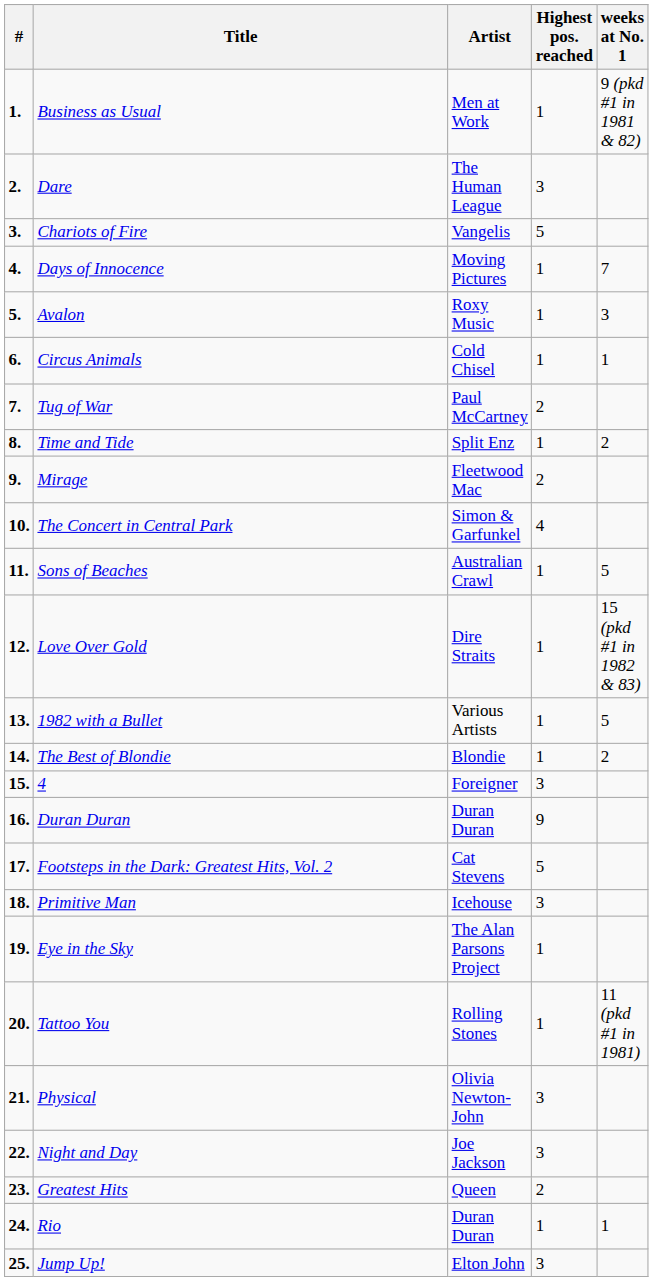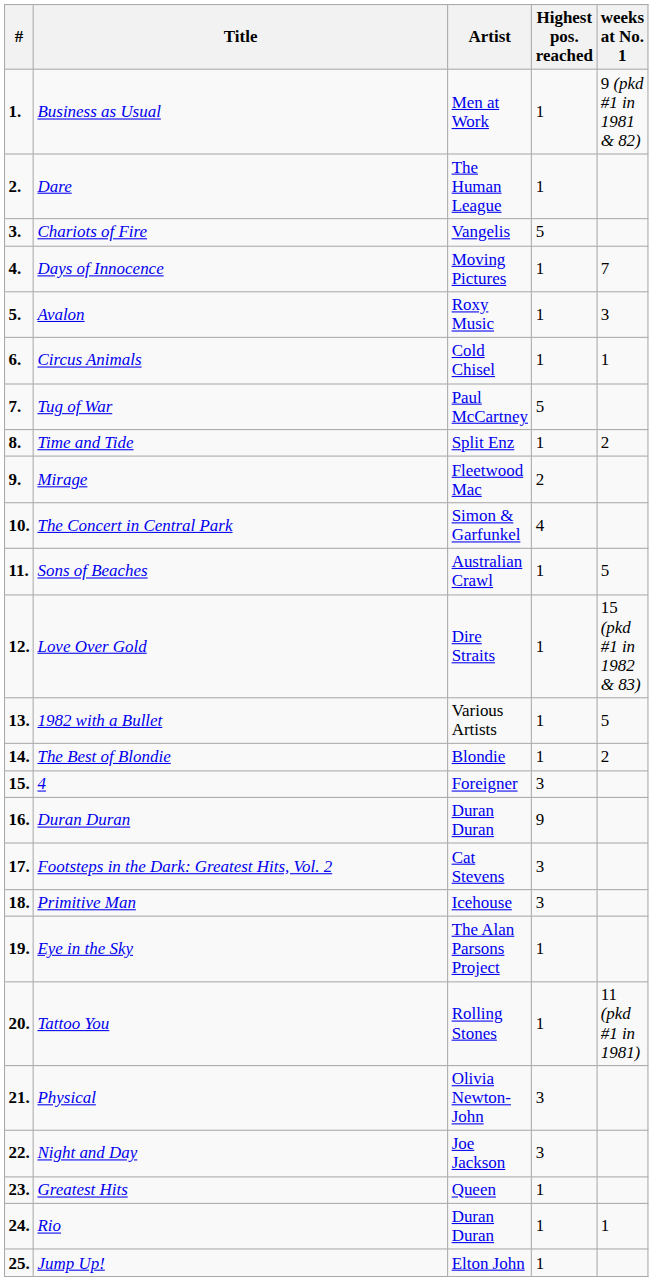 <table class="wikitable">
 <tr>
 <th>#</th>
 <th width="400">Title</th>
 <th>Artist</th>
 <th>Highest pos. reached</th>
 <th>weeks at No. 1</th>
 </tr>
 <tr>
 <td><strong>1.</strong></td>
 <td><em><a href='#'>Business as Usual</a></em></td>
 <td><a href='#'>Men at Work</a></td>
 <td>1</td>
 <td>9 <em>(pkd #1 in 1981 & 82)</em></td>
 </tr>
 <tr>
 <td><strong>2.</strong></td>
 <td><em><a href='#'>Dare</a></em></td>
 <td><a href='#'>The Human League</a></td>
-<td>3</td>
+<td>1</td>
 <td></td>
 </tr>
 <tr>
 <td><strong>3.</strong></td>
 <td><em><a href='#'>Chariots of Fire</a></em></td>
 <td><a href='#'>Vangelis</a></td>
 <td>5</td>
 <td></td>
 </tr>
 <tr>
 <td><strong>4.</strong></td>
 <td><em><a href='#'>Days of Innocence</a></em></td>
 <td><a href='#'>Moving Pictures</a></td>
 <td>1</td>
 <td>7</td>
 </tr>
 <tr>
 <td><strong>5.</strong></td>
 <td><em><a href='#'>Avalon</a></em></td>
 <td><a href='#'>Roxy Music</a></td>
 <td>1</td>
 <td>3</td>
 </tr>
 <tr>
 <td><strong>6.</strong></td>
 <td><em><a href='#'>Circus Animals</a></em></td>
 <td><a href='#'>Cold Chisel</a></td>
 <td>1</td>
 <td>1</td>
 </tr>
 <tr>
 <td><strong>7.</strong></td>
 <td><em><a href='#'>Tug of War</a></em></td>
 <td><a href='#'>Paul McCartney</a></td>
-<td>2</td>
+<td>5</td>
 <td></td>
 </tr>
 <tr>
 <td><strong>8.</strong></td>
 <td><em><a href='#'>Time and Tide</a></em></td>
 <td><a href='#'>Split Enz</a></td>
 <td>1</td>
 <td>2</td>
 </tr>
 <tr>
 <td><strong>9.</strong></td>
 <td><em><a href='#'>Mirage</a></em></td>
 <td><a href='#'>Fleetwood Mac</a></td>
 <td>2</td>
 <td></td>
 </tr>
 <tr>
 <td><strong>10.</strong></td>
 <td><em><a href='#'>The Concert in Central Park</a></em></td>
 <td><a href='#'>Simon & Garfunkel</a></td>
 <td>4</td>
 <td></td>
 </tr>
 <tr>
 <td><strong>11.</strong></td>
 <td><em><a href='#'>Sons of Beaches</a></em></td>
 <td><a href='#'>Australian Crawl</a></td>
 <td>1</td>
 <td>5</td>
 </tr>
 <tr>
 <td><strong>12.</strong></td>
 <td><em><a href='#'>Love Over Gold</a></em></td>
 <td><a href='#'>Dire Straits</a></td>
 <td>1</td>
 <td>15 <em>(pkd #1 in 1982 & 83)</em></td>
 </tr>
 <tr>
 <td><strong>13.</strong></td>
 <td><em><a href='#'>1982 with a Bullet</a></em></td>
 <td>Various Artists</td>
 <td>1</td>
 <td>5</td>
 </tr>
 <tr>
 <td><strong>14.</strong></td>
 <td><em><a href='#'>The Best of Blondie</a></em></td>
 <td><a href='#'>Blondie</a></td>
 <td>1</td>
 <td>2</td>
 </tr>
 <tr>
 <td><strong>15.</strong></td>
 <td><em><a href='#'>4</a></em></td>
 <td><a href='#'>Foreigner</a></td>
 <td>3</td>
 <td></td>
 </tr>
 <tr>
 <td><strong>16.</strong></td>
 <td><em><a href='#'>Duran Duran</a></em></td>
 <td><a href='#'>Duran Duran</a></td>
 <td>9</td>
 <td></td>
 </tr>
 <tr>
 <td><strong>17.</strong></td>
 <td><em><a href='#'>Footsteps in the Dark: Greatest Hits, Vol. 2</a></em></td>
 <td><a href='#'>Cat Stevens</a></td>
-<td>5</td>
+<td>3</td>
 <td></td>
 </tr>
 <tr>
 <td><strong>18.</strong></td>
 <td><em><a href='#'>Primitive Man</a></em></td>
 <td><a href='#'>Icehouse</a></td>
 <td>3</td>
 <td></td>
 </tr>
 <tr>
 <td><strong>19.</strong></td>
 <td><em><a href='#'>Eye in the Sky</a></em></td>
 <td><a href='#'>The Alan Parsons Project</a></td>
 <td>1</td>
 <td></td>
 </tr>
 <tr>
 <td><strong>20.</strong></td>
 <td><em><a href='#'>Tattoo You</a></em></td>
 <td><a href='#'>Rolling Stones</a></td>
 <td>1</td>
 <td>11 <em>(pkd #1 in 1981)</em></td>
 </tr>
 <tr>
 <td><strong>21.</strong></td>
 <td><em><a href='#'>Physical</a></em></td>
 <td><a href='#'>Olivia Newton-John</a></td>
 <td>3</td>
 <td></td>
 </tr>
 <tr>
 <td><strong>22.</strong></td>
 <td><em><a href='#'>Night and Day</a></em></td>
 <td><a href='#'>Joe Jackson</a></td>
 <td>3</td>
 <td></td>
 </tr>
 <tr>
 <td><strong>23.</strong></td>
 <td><em><a href='#'>Greatest Hits</a></em></td>
 <td><a href='#'>Queen</a></td>
-<td>2</td>
+<td>1</td>
 <td></td>
 </tr>
 <tr>
 <td><strong>24.</strong></td>
 <td><em><a href='#'>Rio</a></em></td>
 <td><a href='#'>Duran Duran</a></td>
 <td>1</td>
 <td>1</td>
 </tr>
 <tr>
 <td><strong>25.</strong></td>
 <td><em><a href='#'>Jump Up!</a></em></td>
 <td><a href='#'>Elton John</a></td>
-<td>3</td>
+<td>1</td>
 <td></td>
 </tr>
 </table>
